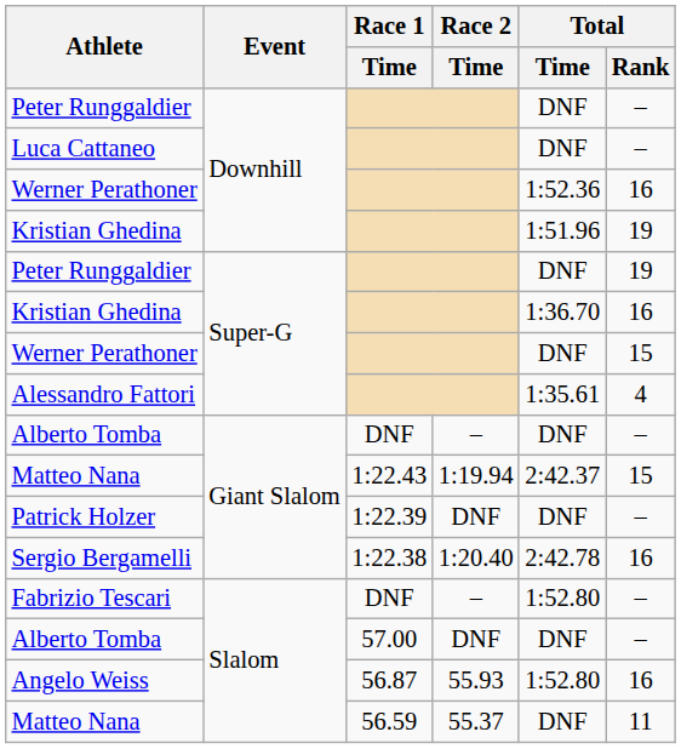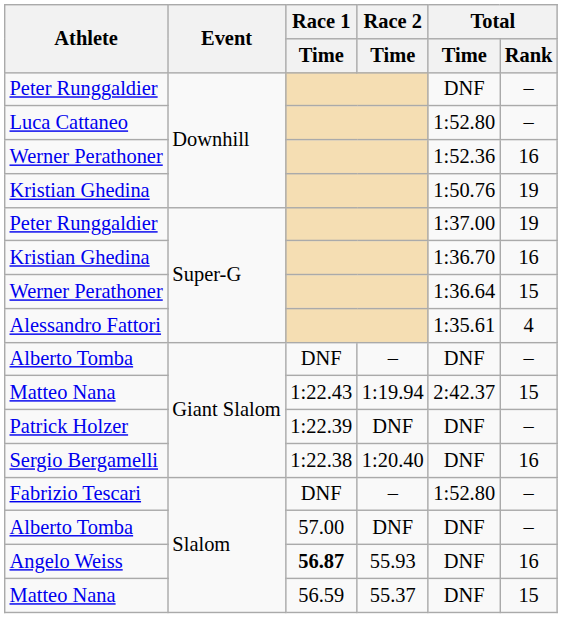 <table class="wikitable" style="font-size:90%">
 <tr>
 <th rowspan="2">Athlete</th>
 <th rowspan="2">Event</th>
 <th>Race 1</th>
 <th>Race 2</th>
 <th colspan="2">Total</th>
 </tr>
 <tr>
 <th>Time</th>
 <th>Time</th>
 <th>Time</th>
 <th>Rank</th>
 </tr>
 <tr>
 <td><a href='#'>Peter Runggaldier</a></td>
 <td rowspan="4">Downhill</td>
 <td colspan="2" bgcolor="wheat"></td>
 <td align="center">DNF</td>
 <td align="center">–</td>
 </tr>
 <tr>
 <td><a href='#'>Luca Cattaneo</a></td>
 <td colspan="2" bgcolor="wheat"></td>
-<td align="center">DNF</td>
+<td align="center">1:52.80</td>
 <td align="center">–</td>
 </tr>
 <tr>
 <td><a href='#'>Werner Perathoner</a></td>
 <td colspan="2" bgcolor="wheat"></td>
 <td align="center">1:52.36</td>
 <td align="center">16</td>
 </tr>
 <tr>
 <td><a href='#'>Kristian Ghedina</a></td>
 <td colspan="2" bgcolor="wheat"></td>
-<td align="center">1:51.96</td>
+<td align="center">1:50.76</td>
 <td align="center">19</td>
 </tr>
 <tr>
 <td><a href='#'>Peter Runggaldier</a></td>
 <td rowspan="4">Super-G</td>
 <td colspan="2" bgcolor="wheat"></td>
-<td align="center">DNF</td>
+<td align="center">1:37.00</td>
 <td align="center">19</td>
 </tr>
 <tr>
 <td><a href='#'>Kristian Ghedina</a></td>
 <td colspan="2" bgcolor="wheat"></td>
 <td align="center">1:36.70</td>
 <td align="center">16</td>
 </tr>
 <tr>
 <td><a href='#'>Werner Perathoner</a></td>
 <td colspan="2" bgcolor="wheat"></td>
-<td align="center">DNF</td>
+<td align="center">1:36.64</td>
 <td align="center">15</td>
 </tr>
 <tr>
 <td><a href='#'>Alessandro Fattori</a></td>
 <td colspan="2" bgcolor="wheat"></td>
 <td align="center">1:35.61</td>
 <td align="center">4</td>
 </tr>
 <tr>
 <td><a href='#'>Alberto Tomba</a></td>
 <td rowspan="4">Giant Slalom</td>
 <td align="center">DNF</td>
 <td align="center">–</td>
 <td align="center">DNF</td>
 <td align="center">–</td>
 </tr>
 <tr>
 <td><a href='#'>Matteo Nana</a></td>
 <td align="center">1:22.43</td>
 <td align="center">1:19.94</td>
 <td align="center">2:42.37</td>
 <td align="center">15</td>
 </tr>
 <tr>
 <td><a href='#'>Patrick Holzer</a></td>
 <td align="center">1:22.39</td>
 <td align="center">DNF</td>
 <td align="center">DNF</td>
 <td align="center">–</td>
 </tr>
 <tr>
 <td><a href='#'>Sergio Bergamelli</a></td>
 <td align="center">1:22.38</td>
 <td align="center">1:20.40</td>
-<td align="center">2:42.78</td>
+<td align="center">DNF</td>
 <td align="center">16</td>
 </tr>
 <tr>
 <td><a href='#'>Fabrizio Tescari</a></td>
 <td rowspan="4">Slalom</td>
 <td align="center">DNF</td>
 <td align="center">–</td>
 <td align="center">1:52.80</td>
 <td align="center">–</td>
 </tr>
 <tr>
 <td><a href='#'>Alberto Tomba</a></td>
 <td align="center">57.00</td>
 <td align="center">DNF</td>
 <td align="center">DNF</td>
 <td align="center">–</td>
 </tr>
 <tr>
 <td><a href='#'>Angelo Weiss</a></td>
-<td align="center">56.87</td>
+<td align="center"><strong>56.87</strong></td>
 <td align="center">55.93</td>
-<td align="center">1:52.80</td>
+<td align="center">DNF</td>
 <td align="center">16</td>
 </tr>
 <tr>
 <td><a href='#'>Matteo Nana</a></td>
 <td align="center">56.59</td>
 <td align="center">55.37</td>
 <td align="center">DNF</td>
-<td align="center">11</td>
+<td align="center">15</td>
 </tr>
 </table>
